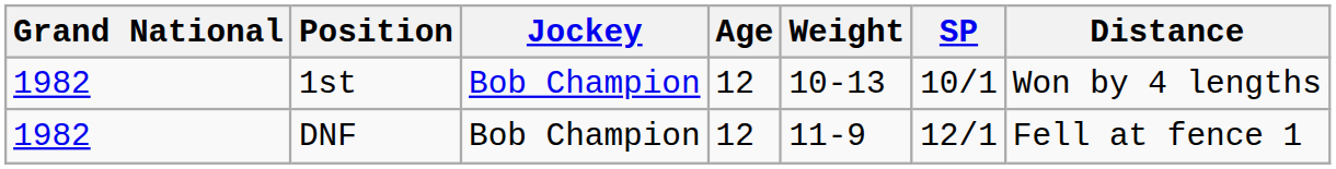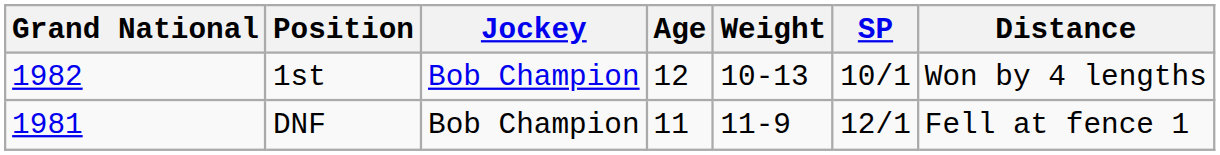 <table class="wikitable sortable">
 <tr>
 <th>Grand National</th>
 <th>Position</th>
 <th><a href='#'>Jockey</a></th>
 <th>Age</th>
 <th>Weight</th>
 <th><a href='#'>SP</a></th>
 <th>Distance</th>
 </tr>
 <tr>
 <td><a href='#'>1982</a></td>
 <td>1st</td>
 <td><a href='#'>Bob Champion</a></td>
 <td>12</td>
 <td>10-13</td>
 <td>10/1</td>
 <td>Won by 4 lengths</td>
 </tr>
 <tr>
-<td><a href='#'>1982</a></td>
+<td><a href='#'>1981</a></td>
 <td>DNF</td>
 <td>Bob Champion</td>
-<td>12</td>
+<td>11</td>
 <td>11-9</td>
 <td>12/1</td>
 <td>Fell at fence 1</td>
 </tr>
 </table>
